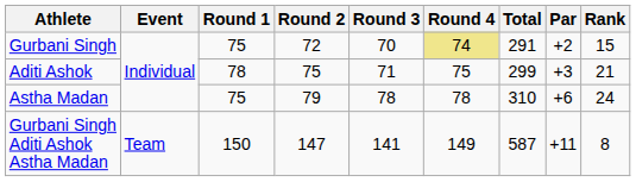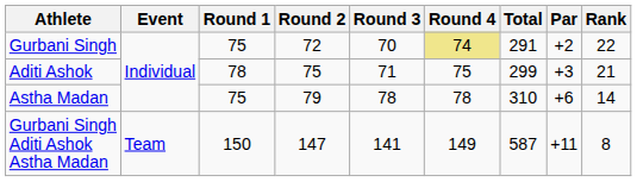 <table class="wikitable" style="text-align:center; font-size:90%">
 <tr>
 <th>Athlete</th>
 <th>Event</th>
 <th>Round 1</th>
 <th>Round 2</th>
 <th>Round 3</th>
 <th>Round 4</th>
 <th>Total</th>
 <th>Par</th>
 <th>Rank</th>
 </tr>
 <tr>
 <td align=left><a href='#'>Gurbani Singh</a></td>
 <td align=left rowspan=3><a href='#'>Individual</a></td>
 <td>75</td>
 <td>72</td>
 <td>70</td>
 <td style="background: khaki;">74</td>
 <td>291</td>
 <td>+2</td>
-<td>15</td>
+<td>22</td>
 </tr>
 <tr>
 <td align=left><a href='#'>Aditi Ashok</a></td>
 <td>78</td>
 <td>75</td>
 <td>71</td>
 <td>75</td>
 <td>299</td>
 <td>+3</td>
 <td>21</td>
 </tr>
 <tr>
 <td align=left><a href='#'>Astha Madan</a></td>
 <td>75</td>
 <td>79</td>
 <td>78</td>
 <td>78</td>
 <td>310</td>
 <td>+6</td>
-<td>24</td>
+<td>14</td>
 </tr>
 <tr>
 <td align=left><a href='#'>Gurbani Singh</a><br><a href='#'>Aditi Ashok</a><br><a href='#'>Astha Madan</a></td>
 <td align=left><a href='#'>Team</a></td>
 <td>150</td>
 <td>147</td>
 <td>141</td>
 <td>149</td>
 <td>587</td>
 <td>+11</td>
 <td>8</td>
 </tr>
 </table>
